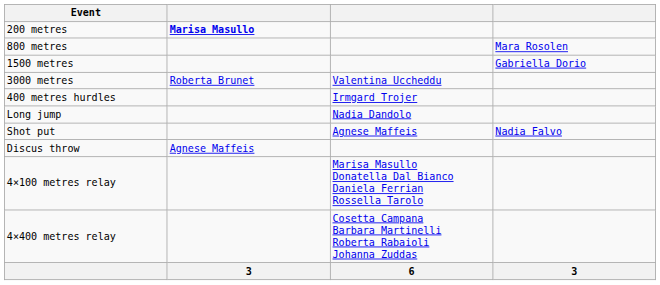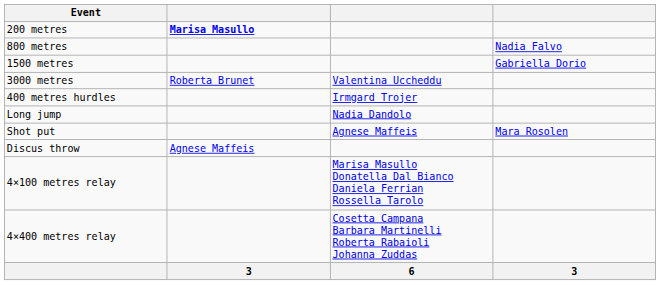 <table class="wikitable" width=60% style="font-size:90%; text-align:left;">
 <tr>
 <th width=25%>Event</th>
 <th width=25%></th>
 <th width=25%></th>
 <th width=25%></th>
 </tr>
 <tr>
 <td>200 metres</td>
 <td><strong><a href='#'>Marisa Masullo</a></strong></td>
 <td></td>
 <td></td>
 </tr>
 <tr>
 <td>800 metres</td>
 <td></td>
 <td></td>
-<td><a href='#'>Mara Rosolen</a></td>
+<td><a href='#'>Nadia Falvo</a></td>
 </tr>
 <tr>
 <td>1500 metres</td>
 <td></td>
 <td></td>
 <td><a href='#'>Gabriella Dorio</a></td>
 </tr>
 <tr>
 <td>3000 metres</td>
 <td><a href='#'>Roberta Brunet</a></td>
 <td><a href='#'>Valentina Uccheddu</a></td>
 <td></td>
 </tr>
 <tr>
 <td>400 metres hurdles</td>
 <td></td>
 <td><a href='#'>Irmgard Trojer</a></td>
 <td></td>
 </tr>
 <tr>
 <td>Long jump</td>
 <td></td>
 <td><a href='#'>Nadia Dandolo</a></td>
 <td></td>
 </tr>
 <tr>
 <td>Shot put</td>
 <td></td>
 <td><a href='#'>Agnese Maffeis</a></td>
-<td><a href='#'>Nadia Falvo</a></td>
+<td><a href='#'>Mara Rosolen</a></td>
 </tr>
 <tr>
 <td>Discus throw</td>
 <td><a href='#'>Agnese Maffeis</a></td>
 <td></td>
 <td></td>
 </tr>
 <tr>
 <td>4×100 metres relay</td>
 <td></td>
 <td><a href='#'>Marisa Masullo</a><br><a href='#'>Donatella Dal Bianco</a><br><a href='#'>Daniela Ferrian</a><br><a href='#'>Rossella Tarolo</a></td>
 <td></td>
 </tr>
 <tr>
 <td>4×400 metres relay</td>
 <td></td>
 <td><a href='#'>Cosetta Campana</a><br><a href='#'>Barbara Martinelli</a><br><a href='#'>Roberta Rabaioli</a><br><a href='#'>Johanna Zuddas</a></td>
 <td></td>
 </tr>
 <tr>
 <th></th>
 <th>3</th>
 <th>6</th>
 <th>3</th>
 </tr>
 </table>
